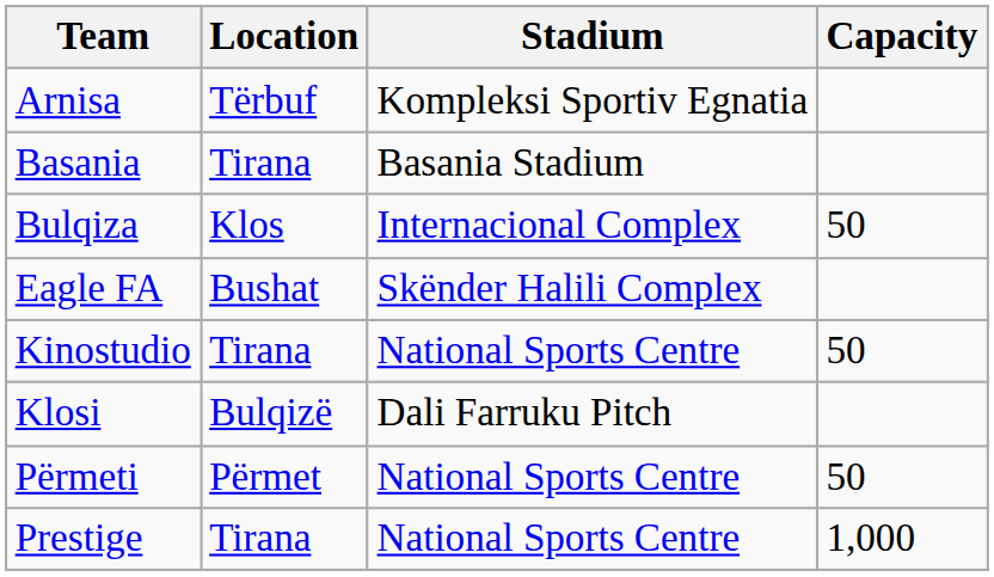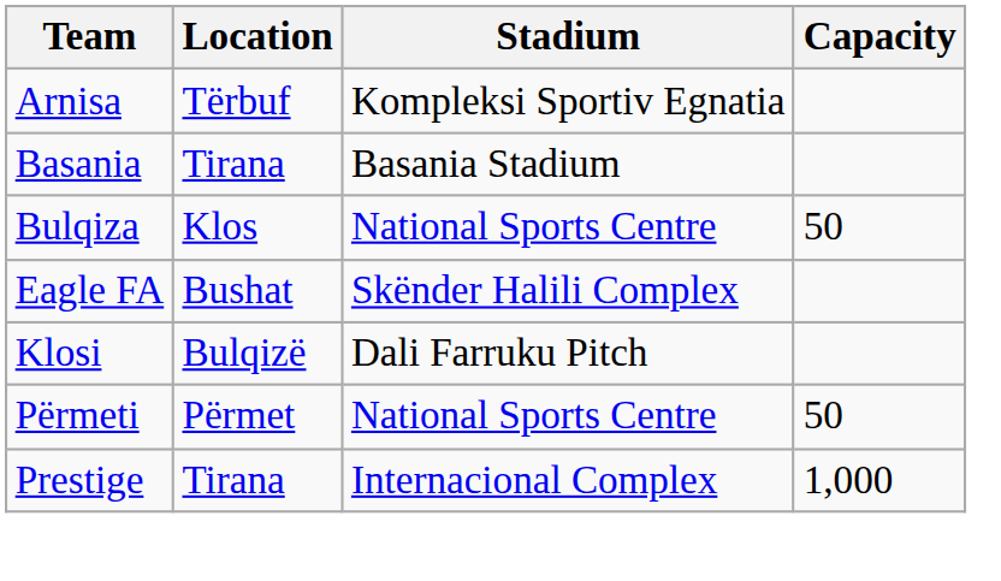 <table class="wikitable sortable">
 <tr>
 <th>Team</th>
 <th>Location</th>
 <th>Stadium</th>
 <th>Capacity</th>
 </tr>
 <tr>
 <td><a href='#'>Arnisa</a></td>
 <td><a href='#'>Tërbuf</a></td>
 <td>Kompleksi Sportiv Egnatia</td>
 <td></td>
 </tr>
 <tr>
 <td><a href='#'>Basania</a></td>
 <td><a href='#'>Tirana</a></td>
 <td>Basania Stadium</td>
 <td></td>
 </tr>
 <tr>
 <td><a href='#'>Bulqiza</a></td>
 <td><a href='#'>Klos</a></td>
-<td><a href='#'>Internacional Complex</a></td>
+<td><a href='#'>National Sports Centre</a></td>
 <td>50</td>
 </tr>
 <tr>
 <td><a href='#'>Eagle FA</a></td>
 <td><a href='#'>Bushat</a></td>
 <td><a href='#'>Skënder Halili Complex</a></td>
 <td></td>
-</tr>
-<tr>
-<td><a href='#'>Kinostudio</a></td>
-<td><a href='#'>Tirana</a></td>
-<td><a href='#'>National Sports Centre</a></td>
-<td>50</td>
 </tr>
 <tr>
 <td><a href='#'>Klosi</a></td>
 <td><a href='#'>Bulqizë</a></td>
 <td>Dali Farruku Pitch</td>
 <td></td>
 </tr>
 <tr>
 <td><a href='#'>Përmeti</a></td>
 <td><a href='#'>Përmet</a></td>
 <td><a href='#'>National Sports Centre</a></td>
 <td>50</td>
 </tr>
 <tr>
 <td><a href='#'>Prestige</a></td>
 <td><a href='#'>Tirana</a></td>
-<td><a href='#'>National Sports Centre</a></td>
+<td><a href='#'>Internacional Complex</a></td>
 <td>1,000</td>
 </tr>
 </table>
